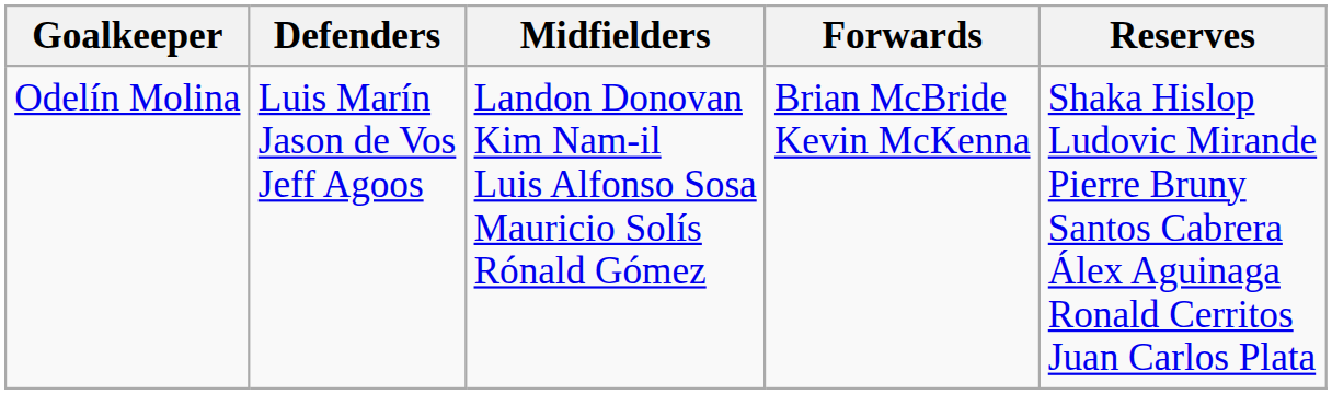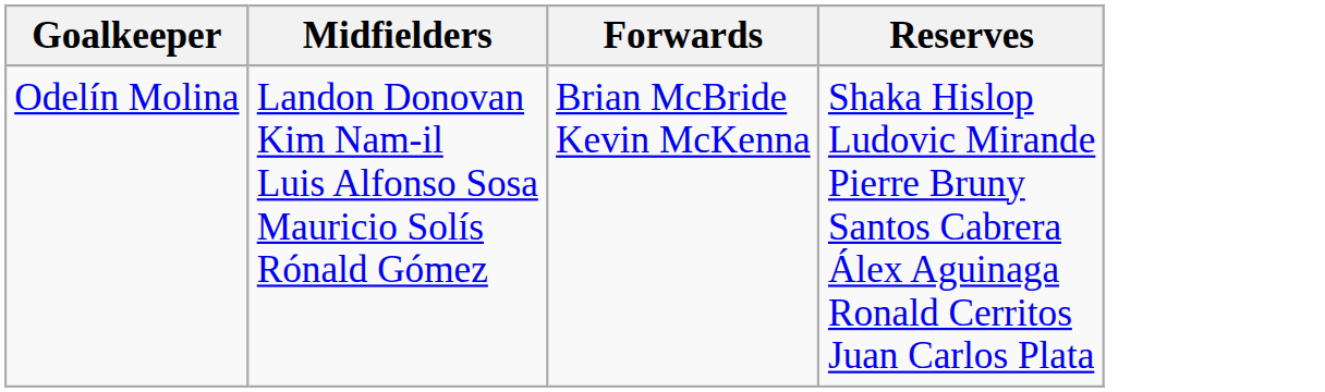 <table class="wikitable">
 <tr>
 <th>Goalkeeper</th>
-<th>Defenders</th>
 <th>Midfielders</th>
 <th>Forwards</th>
 <th>Reserves</th>
 </tr>
 <tr valign="top">
 <td> <a href='#'>Odelín Molina</a></td>
-<td> <a href='#'>Luis Marín</a><br> <a href='#'>Jason de Vos</a><br> <a href='#'>Jeff Agoos</a></td>
 <td> <a href='#'>Landon Donovan</a><br> <a href='#'>Kim Nam-il</a><br> <a href='#'>Luis Alfonso Sosa</a><br> <a href='#'>Mauricio Solís</a><br> <a href='#'>Rónald Gómez</a></td>
 <td> <a href='#'>Brian McBride</a><br> <a href='#'>Kevin McKenna</a></td>
 <td> <a href='#'>Shaka Hislop</a><br> <a href='#'>Ludovic Mirande</a><br> <a href='#'>Pierre Bruny</a><br> <a href='#'>Santos Cabrera</a><br> <a href='#'>Álex Aguinaga</a><br> <a href='#'>Ronald Cerritos</a><br> <a href='#'>Juan Carlos Plata</a></td>
 </tr>
 </table>
